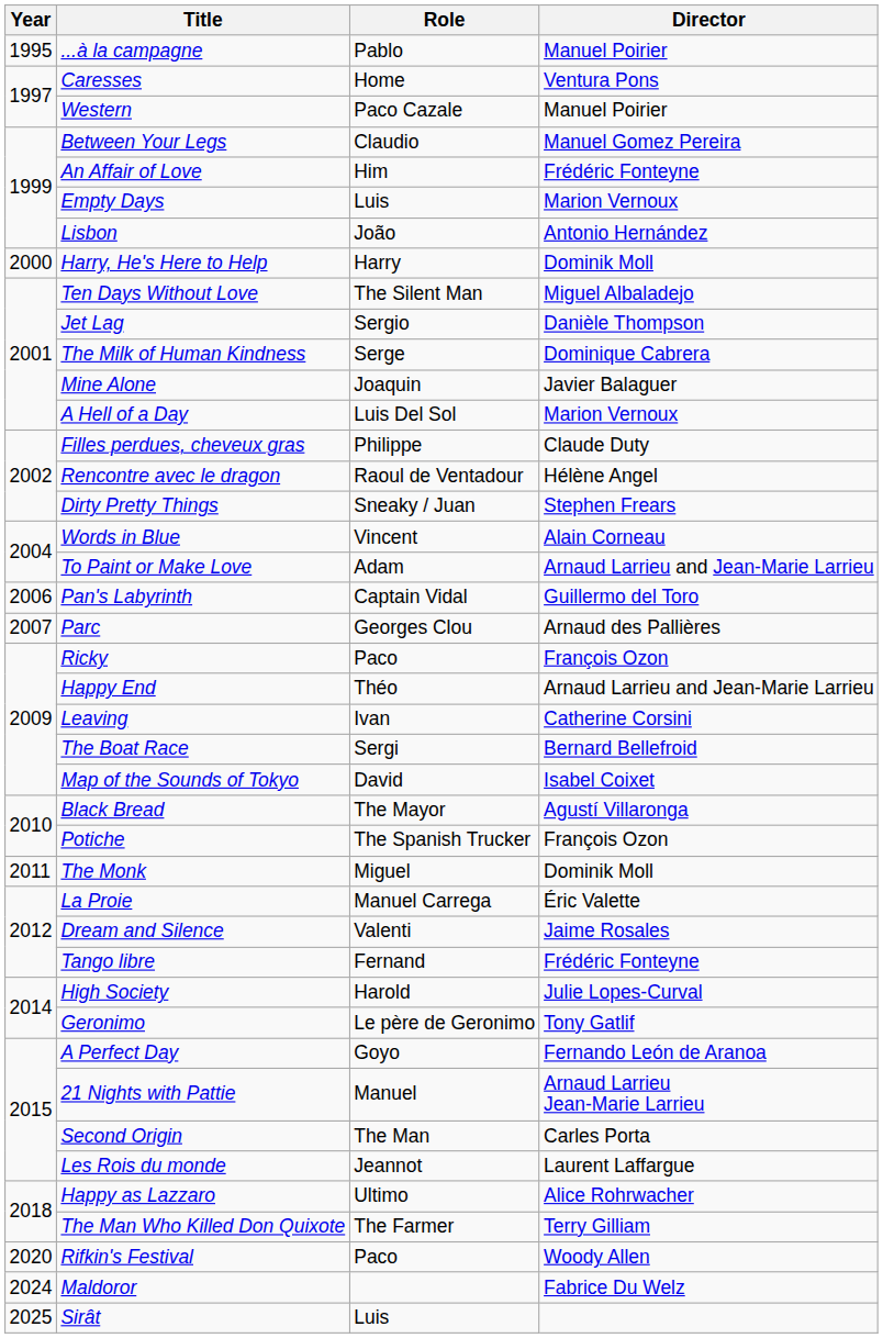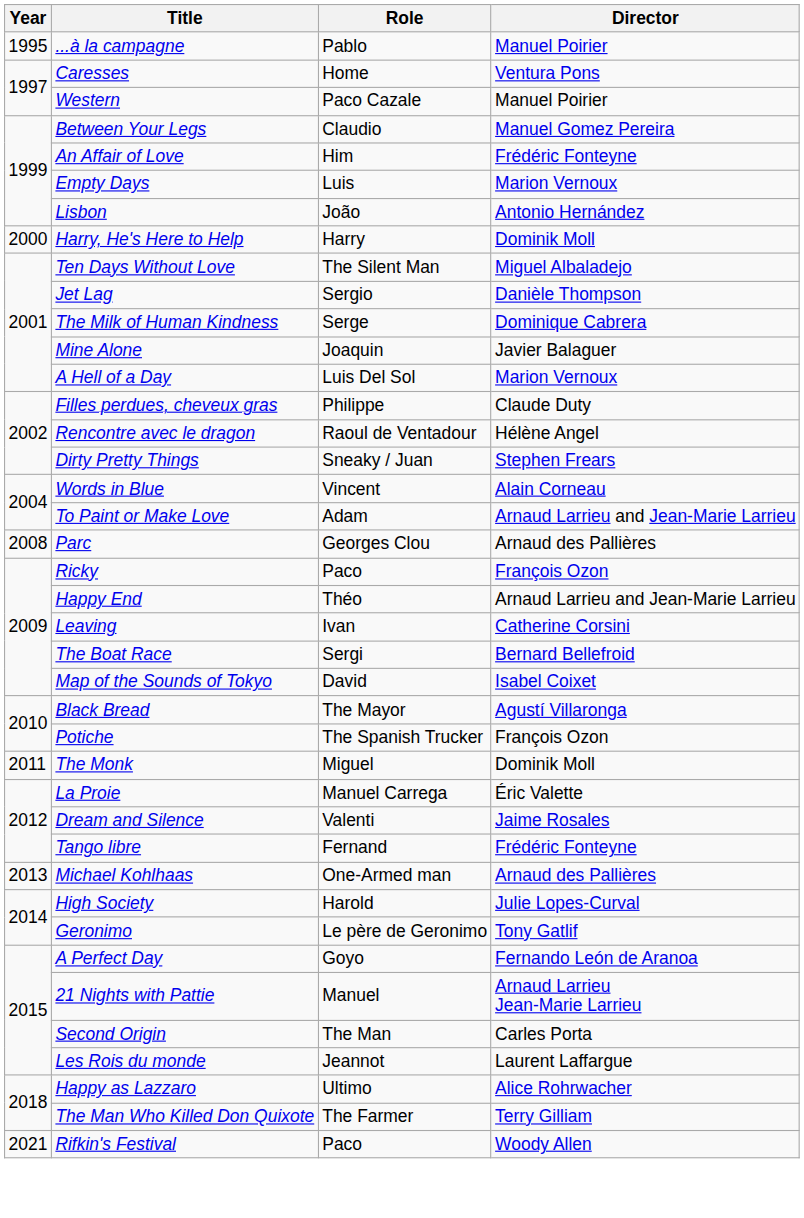 <table class="wikitable sortable">
 <tr>
 <th>Year</th>
 <th>Title</th>
 <th>Role</th>
 <th>Director</th>
 </tr>
 <tr>
 <td>1995</td>
 <td><em><a href='#'>...à la campagne</a></em></td>
 <td>Pablo</td>
 <td><a href='#'>Manuel Poirier</a></td>
 </tr>
 <tr>
 <td rowspan=2>1997</td>
 <td><em><a href='#'>Caresses</a></em></td>
 <td>Home</td>
 <td><a href='#'>Ventura Pons</a></td>
 </tr>
 <tr>
 <td><em><a href='#'>Western</a></em></td>
 <td>Paco Cazale</td>
 <td>Manuel Poirier</td>
 </tr>
 <tr>
 <td rowspan=4>1999</td>
 <td><em><a href='#'>Between Your Legs</a></em></td>
 <td>Claudio</td>
 <td><a href='#'>Manuel Gomez Pereira</a></td>
 </tr>
 <tr>
 <td><em><a href='#'>An Affair of Love</a></em></td>
 <td>Him</td>
 <td><a href='#'>Frédéric Fonteyne</a></td>
 </tr>
 <tr>
 <td><em><a href='#'>Empty Days</a></em></td>
 <td>Luis</td>
 <td><a href='#'>Marion Vernoux</a></td>
 </tr>
 <tr>
 <td><em><a href='#'>Lisbon</a></em></td>
 <td>João</td>
 <td><a href='#'>Antonio Hernández</a></td>
 </tr>
 <tr>
 <td>2000</td>
 <td><em><a href='#'>Harry, He's Here to Help</a></em></td>
 <td>Harry</td>
 <td><a href='#'>Dominik Moll</a></td>
 </tr>
 <tr>
 <td rowspan=5>2001</td>
 <td><em><a href='#'>Ten Days Without Love</a></em></td>
 <td>The Silent Man</td>
 <td><a href='#'>Miguel Albaladejo</a></td>
 </tr>
 <tr>
 <td><em><a href='#'>Jet Lag</a></em></td>
 <td>Sergio</td>
 <td><a href='#'>Danièle Thompson</a></td>
 </tr>
 <tr>
 <td><em><a href='#'>The Milk of Human Kindness</a></em></td>
 <td>Serge</td>
 <td><a href='#'>Dominique Cabrera</a></td>
 </tr>
 <tr>
 <td><em><a href='#'>Mine Alone</a></em></td>
 <td>Joaquin</td>
 <td>Javier Balaguer</td>
 </tr>
 <tr>
 <td><em><a href='#'>A Hell of a Day</a></em></td>
 <td>Luis Del Sol</td>
 <td><a href='#'>Marion Vernoux</a></td>
 </tr>
 <tr>
 <td rowspan=3>2002</td>
 <td><em><a href='#'>Filles perdues, cheveux gras</a></em></td>
 <td>Philippe</td>
 <td>Claude Duty</td>
 </tr>
 <tr>
 <td><em><a href='#'>Rencontre avec le dragon</a></em></td>
 <td>Raoul de Ventadour</td>
 <td>Hélène Angel</td>
 </tr>
 <tr>
 <td><em><a href='#'>Dirty Pretty Things</a></em></td>
 <td>Sneaky / Juan</td>
 <td><a href='#'>Stephen Frears</a></td>
 </tr>
 <tr>
 <td rowspan=2>2004</td>
 <td><em><a href='#'>Words in Blue</a></em></td>
 <td>Vincent</td>
 <td><a href='#'>Alain Corneau</a></td>
 </tr>
 <tr>
 <td><em><a href='#'>To Paint or Make Love</a></em></td>
 <td>Adam</td>
 <td><a href='#'>Arnaud Larrieu</a> and <a href='#'>Jean-Marie Larrieu</a></td>
 </tr>
 <tr>
-<td>2006</td>
-<td><em><a href='#'>Pan's Labyrinth</a></em></td>
-<td>Captain Vidal</td>
-<td><a href='#'>Guillermo del Toro</a></td>
-</tr>
-<tr>
-<td>2007</td>
+<td>2008</td>
 <td><em><a href='#'>Parc</a></em></td>
 <td>Georges Clou</td>
 <td>Arnaud des Pallières</td>
 </tr>
 <tr>
 <td rowspan=5>2009</td>
 <td><em><a href='#'>Ricky</a></em></td>
 <td>Paco</td>
 <td><a href='#'>François Ozon</a></td>
 </tr>
 <tr>
 <td><em><a href='#'>Happy End</a></em></td>
 <td>Théo</td>
 <td>Arnaud Larrieu and Jean-Marie Larrieu</td>
 </tr>
 <tr>
 <td><em><a href='#'>Leaving</a></em></td>
 <td>Ivan</td>
 <td><a href='#'>Catherine Corsini</a></td>
 </tr>
 <tr>
 <td><em><a href='#'>The Boat Race</a></em></td>
 <td>Sergi</td>
 <td><a href='#'>Bernard Bellefroid</a></td>
 </tr>
 <tr>
 <td><em><a href='#'>Map of the Sounds of Tokyo</a></em></td>
 <td>David</td>
 <td><a href='#'>Isabel Coixet</a></td>
 </tr>
 <tr>
 <td rowspan=2>2010</td>
 <td><em><a href='#'>Black Bread</a></em></td>
 <td>The Mayor</td>
 <td><a href='#'>Agustí Villaronga</a></td>
 </tr>
 <tr>
 <td><em><a href='#'>Potiche</a></em></td>
 <td>The Spanish Trucker</td>
 <td>François Ozon</td>
 </tr>
 <tr>
 <td>2011</td>
 <td><em><a href='#'>The Monk</a></em></td>
 <td>Miguel</td>
 <td>Dominik Moll</td>
 </tr>
 <tr>
 <td rowspan=3>2012</td>
 <td><em><a href='#'>La Proie</a></em></td>
 <td>Manuel Carrega</td>
 <td>Éric Valette</td>
 </tr>
 <tr>
 <td><em><a href='#'>Dream and Silence</a></em></td>
 <td>Valenti</td>
 <td><a href='#'>Jaime Rosales</a></td>
 </tr>
 <tr>
 <td><em><a href='#'>Tango libre</a></em></td>
 <td>Fernand</td>
 <td><a href='#'>Frédéric Fonteyne</a></td>
 </tr>
 <tr>
+<td>2013</td>
+<td><em><a href='#'>Michael Kohlhaas</a></em></td>
+<td>One-Armed man</td>
+<td><a href='#'>Arnaud des Pallières</a></td>
+</tr>
+<tr>
 <td rowspan=2>2014</td>
 <td><em><a href='#'>High Society</a></em></td>
 <td>Harold</td>
 <td><a href='#'>Julie Lopes-Curval</a></td>
 </tr>
 <tr>
 <td><em><a href='#'>Geronimo</a></em></td>
 <td>Le père de Geronimo</td>
 <td><a href='#'>Tony Gatlif</a></td>
 </tr>
 <tr>
 <td rowspan=4>2015</td>
 <td><em><a href='#'>A Perfect Day</a></em></td>
 <td>Goyo</td>
 <td><a href='#'>Fernando León de Aranoa</a></td>
 </tr>
 <tr>
 <td><em><a href='#'>21 Nights with Pattie</a></em></td>
 <td>Manuel</td>
 <td><a href='#'>Arnaud Larrieu</a><br><a href='#'>Jean-Marie Larrieu</a></td>
 </tr>
 <tr>
 <td><em><a href='#'>Second Origin</a></em></td>
 <td>The Man</td>
 <td>Carles Porta</td>
 </tr>
 <tr>
 <td><em><a href='#'>Les Rois du monde</a></em></td>
 <td>Jeannot</td>
 <td>Laurent Laffargue</td>
 </tr>
 <tr>
 <td rowspan=2>2018</td>
 <td><em><a href='#'>Happy as Lazzaro</a></em></td>
 <td>Ultimo</td>
 <td><a href='#'>Alice Rohrwacher</a></td>
 </tr>
 <tr>
 <td><em><a href='#'>The Man Who Killed Don Quixote</a></em></td>
 <td>The Farmer</td>
 <td><a href='#'>Terry Gilliam</a></td>
 </tr>
 <tr>
-<td>2020</td>
+<td>2021</td>
 <td><em><a href='#'>Rifkin's Festival</a></em></td>
 <td>Paco</td>
 <td><a href='#'>Woody Allen</a></td>
 </tr>
-<tr>
-<td>2024</td>
-<td><em><a href='#'>Maldoror</a></em></td>
-<td></td>
-<td><a href='#'>Fabrice Du Welz</a></td>
-</tr>
-<tr>
-<td>2025</td>
-<td><em><a href='#'>Sirât</a></em></td>
-<td>Luis</td>
-<td></td>
-</tr>
 </table>
